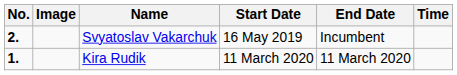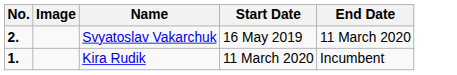 <table class=wikitable>
 <tr>
 <th>No.</th>
 <th>Image</th>
 <th>Name</th>
 <th>Start Date</th>
 <th>End Date</th>
-<th>Time</th>
 </tr>
 <tr>
 <td><strong>2.</strong></td>
 <td></td>
 <td><a href='#'>Svyatoslav Vakarchuk</a></td>
 <td>16 May 2019</td>
-<td>Incumbent</td>
-<td></td>
+<td>11 March 2020</td>
 </tr>
 <tr>
 <td><strong>1.</strong></td>
 <td></td>
 <td><a href='#'>Kira Rudik</a></td>
 <td>11 March 2020</td>
-<td>11 March 2020</td>
-<td></td>
+<td>Incumbent</td>
 </tr>
 </table>
